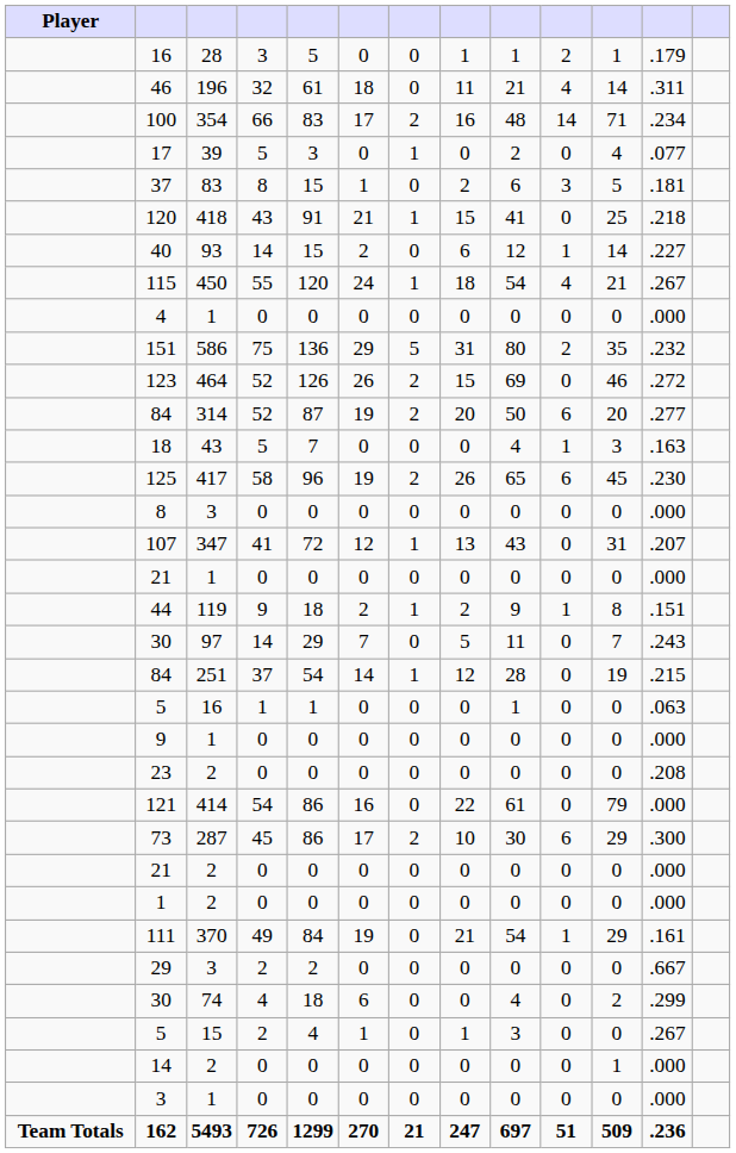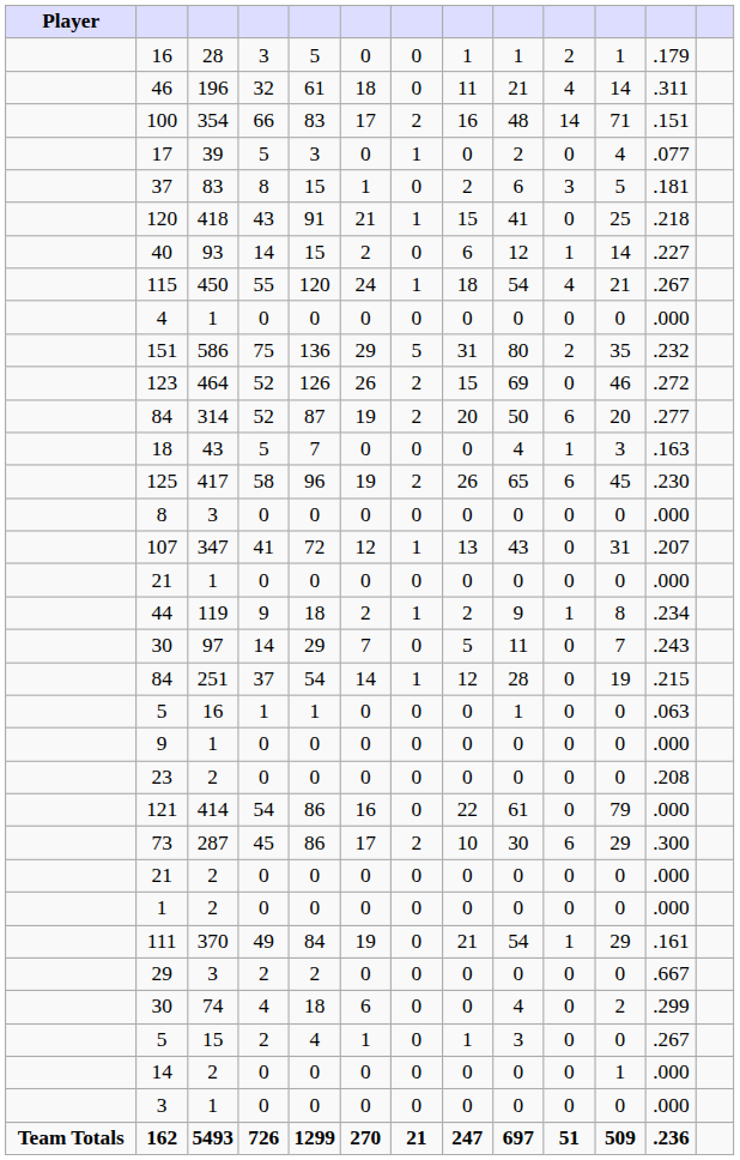 <table class="wikitable sortable">
 <tr>
 <th style="background:#ddf; width:18%;">Player</th>
 <th style="background:#ddf; width:7%;"></th>
 <th style="background:#ddf; width:7%;"></th>
 <th style="background:#ddf; width:7%;"></th>
 <th style="background:#ddf; width:7%;"></th>
 <th style="background:#ddf; width:7%;"></th>
 <th style="background:#ddf; width:7%;"></th>
 <th style="background:#ddf; width:7%;"></th>
 <th style="background:#ddf; width:7%;"></th>
 <th style="background:#ddf; width:7%;"></th>
 <th style="background:#ddf; width:7%;"></th>
 <th style="background:#ddf; width:7%;"></th>
 <th style="background:#ddf; width:7%;"></th>
 </tr>
 <tr style="text-align:center;">
 <td></td>
 <td>16</td>
 <td>28</td>
 <td>3</td>
 <td>5</td>
 <td>0</td>
 <td>0</td>
 <td>1</td>
 <td>1</td>
 <td>2</td>
 <td>1</td>
 <td>.179</td>
 <td></td>
 </tr>
 <tr style="text-align:center;">
 <td></td>
 <td>46</td>
 <td>196</td>
 <td>32</td>
 <td>61</td>
 <td>18</td>
 <td>0</td>
 <td>11</td>
 <td>21</td>
 <td>4</td>
 <td>14</td>
 <td>.311</td>
 <td></td>
 </tr>
 <tr style="text-align:center;">
 <td></td>
 <td>100</td>
 <td>354</td>
 <td>66</td>
 <td>83</td>
 <td>17</td>
 <td>2</td>
 <td>16</td>
 <td>48</td>
 <td>14</td>
 <td>71</td>
-<td>.234</td>
+<td>.151</td>
 <td></td>
 </tr>
 <tr style="text-align:center;">
 <td></td>
 <td>17</td>
 <td>39</td>
 <td>5</td>
 <td>3</td>
 <td>0</td>
 <td>1</td>
 <td>0</td>
 <td>2</td>
 <td>0</td>
 <td>4</td>
 <td>.077</td>
 <td></td>
 </tr>
 <tr style="text-align:center;">
 <td></td>
 <td>37</td>
 <td>83</td>
 <td>8</td>
 <td>15</td>
 <td>1</td>
 <td>0</td>
 <td>2</td>
 <td>6</td>
 <td>3</td>
 <td>5</td>
 <td>.181</td>
 <td></td>
 </tr>
 <tr style="text-align:center;">
 <td></td>
 <td>120</td>
 <td>418</td>
 <td>43</td>
 <td>91</td>
 <td>21</td>
 <td>1</td>
 <td>15</td>
 <td>41</td>
 <td>0</td>
 <td>25</td>
 <td>.218</td>
 <td></td>
 </tr>
 <tr style="text-align:center;">
 <td></td>
 <td>40</td>
 <td>93</td>
 <td>14</td>
 <td>15</td>
 <td>2</td>
 <td>0</td>
 <td>6</td>
 <td>12</td>
 <td>1</td>
 <td>14</td>
 <td>.227</td>
 <td></td>
 </tr>
 <tr style="text-align:center;">
 <td></td>
 <td>115</td>
 <td>450</td>
 <td>55</td>
 <td>120</td>
 <td>24</td>
 <td>1</td>
 <td>18</td>
 <td>54</td>
 <td>4</td>
 <td>21</td>
 <td>.267</td>
 <td></td>
 </tr>
 <tr style="text-align:center;">
 <td></td>
 <td>4</td>
 <td>1</td>
 <td>0</td>
 <td>0</td>
 <td>0</td>
 <td>0</td>
 <td>0</td>
 <td>0</td>
 <td>0</td>
 <td>0</td>
 <td>.000</td>
 <td></td>
 </tr>
 <tr style="text-align:center;">
 <td></td>
 <td>151</td>
 <td>586</td>
 <td>75</td>
 <td>136</td>
 <td>29</td>
 <td>5</td>
 <td>31</td>
 <td>80</td>
 <td>2</td>
 <td>35</td>
 <td>.232</td>
 <td></td>
 </tr>
 <tr style="text-align:center;">
 <td></td>
 <td>123</td>
 <td>464</td>
 <td>52</td>
 <td>126</td>
 <td>26</td>
 <td>2</td>
 <td>15</td>
 <td>69</td>
 <td>0</td>
 <td>46</td>
 <td>.272</td>
 <td></td>
 </tr>
 <tr style="text-align:center;">
 <td></td>
 <td>84</td>
 <td>314</td>
 <td>52</td>
 <td>87</td>
 <td>19</td>
 <td>2</td>
 <td>20</td>
 <td>50</td>
 <td>6</td>
 <td>20</td>
 <td>.277</td>
 <td></td>
 </tr>
 <tr style="text-align:center;">
 <td></td>
 <td>18</td>
 <td>43</td>
 <td>5</td>
 <td>7</td>
 <td>0</td>
 <td>0</td>
 <td>0</td>
 <td>4</td>
 <td>1</td>
 <td>3</td>
 <td>.163</td>
 <td></td>
 </tr>
 <tr style="text-align:center;">
 <td></td>
 <td>125</td>
 <td>417</td>
 <td>58</td>
 <td>96</td>
 <td>19</td>
 <td>2</td>
 <td>26</td>
 <td>65</td>
 <td>6</td>
 <td>45</td>
 <td>.230</td>
 <td></td>
 </tr>
 <tr style="text-align:center;">
 <td></td>
 <td>8</td>
 <td>3</td>
 <td>0</td>
 <td>0</td>
 <td>0</td>
 <td>0</td>
 <td>0</td>
 <td>0</td>
 <td>0</td>
 <td>0</td>
 <td>.000</td>
 <td></td>
 </tr>
 <tr style="text-align:center;">
 <td></td>
 <td>107</td>
 <td>347</td>
 <td>41</td>
 <td>72</td>
 <td>12</td>
 <td>1</td>
 <td>13</td>
 <td>43</td>
 <td>0</td>
 <td>31</td>
 <td>.207</td>
 <td></td>
 </tr>
 <tr style="text-align:center;">
 <td></td>
 <td>21</td>
 <td>1</td>
 <td>0</td>
 <td>0</td>
 <td>0</td>
 <td>0</td>
 <td>0</td>
 <td>0</td>
 <td>0</td>
 <td>0</td>
 <td>.000</td>
 <td></td>
 </tr>
 <tr style="text-align:center;">
 <td></td>
 <td>44</td>
 <td>119</td>
 <td>9</td>
 <td>18</td>
 <td>2</td>
 <td>1</td>
 <td>2</td>
 <td>9</td>
 <td>1</td>
 <td>8</td>
-<td>.151</td>
+<td>.234</td>
 <td></td>
 </tr>
 <tr style="text-align:center;">
 <td></td>
 <td>30</td>
 <td>97</td>
 <td>14</td>
 <td>29</td>
 <td>7</td>
 <td>0</td>
 <td>5</td>
 <td>11</td>
 <td>0</td>
 <td>7</td>
 <td>.243</td>
 <td></td>
 </tr>
 <tr style="text-align:center;">
 <td></td>
 <td>84</td>
 <td>251</td>
 <td>37</td>
 <td>54</td>
 <td>14</td>
 <td>1</td>
 <td>12</td>
 <td>28</td>
 <td>0</td>
 <td>19</td>
 <td>.215</td>
 <td></td>
 </tr>
 <tr style="text-align:center;">
 <td></td>
 <td>5</td>
 <td>16</td>
 <td>1</td>
 <td>1</td>
 <td>0</td>
 <td>0</td>
 <td>0</td>
 <td>1</td>
 <td>0</td>
 <td>0</td>
 <td>.063</td>
 <td></td>
 </tr>
 <tr style="text-align:center;">
 <td></td>
 <td>9</td>
 <td>1</td>
 <td>0</td>
 <td>0</td>
 <td>0</td>
 <td>0</td>
 <td>0</td>
 <td>0</td>
 <td>0</td>
 <td>0</td>
 <td>.000</td>
 <td></td>
 </tr>
 <tr style="text-align:center;">
 <td></td>
 <td>23</td>
 <td>2</td>
 <td>0</td>
 <td>0</td>
 <td>0</td>
 <td>0</td>
 <td>0</td>
 <td>0</td>
 <td>0</td>
 <td>0</td>
 <td>.208</td>
 <td></td>
 </tr>
 <tr style="text-align:center;">
 <td></td>
 <td>121</td>
 <td>414</td>
 <td>54</td>
 <td>86</td>
 <td>16</td>
 <td>0</td>
 <td>22</td>
 <td>61</td>
 <td>0</td>
 <td>79</td>
 <td>.000</td>
 <td></td>
 </tr>
 <tr style="text-align:center;">
 <td></td>
 <td>73</td>
 <td>287</td>
 <td>45</td>
 <td>86</td>
 <td>17</td>
 <td>2</td>
 <td>10</td>
 <td>30</td>
 <td>6</td>
 <td>29</td>
 <td>.300</td>
 <td></td>
 </tr>
 <tr style="text-align:center;">
 <td></td>
 <td>21</td>
 <td>2</td>
 <td>0</td>
 <td>0</td>
 <td>0</td>
 <td>0</td>
 <td>0</td>
 <td>0</td>
 <td>0</td>
 <td>0</td>
 <td>.000</td>
 <td></td>
 </tr>
 <tr style="text-align:center;">
 <td></td>
 <td>1</td>
 <td>2</td>
 <td>0</td>
 <td>0</td>
 <td>0</td>
 <td>0</td>
 <td>0</td>
 <td>0</td>
 <td>0</td>
 <td>0</td>
 <td>.000</td>
 <td></td>
 </tr>
 <tr style="text-align:center;">
 <td></td>
 <td>111</td>
 <td>370</td>
 <td>49</td>
 <td>84</td>
 <td>19</td>
 <td>0</td>
 <td>21</td>
 <td>54</td>
 <td>1</td>
 <td>29</td>
 <td>.161</td>
 <td></td>
 </tr>
 <tr style="text-align:center;">
 <td></td>
 <td>29</td>
 <td>3</td>
 <td>2</td>
 <td>2</td>
 <td>0</td>
 <td>0</td>
 <td>0</td>
 <td>0</td>
 <td>0</td>
 <td>0</td>
 <td>.667</td>
 <td></td>
 </tr>
 <tr style="text-align:center;">
 <td></td>
 <td>30</td>
 <td>74</td>
 <td>4</td>
 <td>18</td>
 <td>6</td>
 <td>0</td>
 <td>0</td>
 <td>4</td>
 <td>0</td>
 <td>2</td>
 <td>.299</td>
 <td></td>
 </tr>
 <tr style="text-align:center;">
 <td></td>
 <td>5</td>
 <td>15</td>
 <td>2</td>
 <td>4</td>
 <td>1</td>
 <td>0</td>
 <td>1</td>
 <td>3</td>
 <td>0</td>
 <td>0</td>
 <td>.267</td>
 <td></td>
 </tr>
 <tr style="text-align:center;">
 <td></td>
 <td>14</td>
 <td>2</td>
 <td>0</td>
 <td>0</td>
 <td>0</td>
 <td>0</td>
 <td>0</td>
 <td>0</td>
 <td>0</td>
 <td>1</td>
 <td>.000</td>
 <td></td>
 </tr>
 <tr style="text-align:center;">
 <td></td>
 <td>3</td>
 <td>1</td>
 <td>0</td>
 <td>0</td>
 <td>0</td>
 <td>0</td>
 <td>0</td>
 <td>0</td>
 <td>0</td>
 <td>0</td>
 <td>.000</td>
 <td></td>
 </tr>
 <tr style="text-align:center;">
 <td><strong>Team Totals</strong></td>
 <td><strong>162</strong></td>
 <td><strong>5493</strong></td>
 <td><strong>726</strong></td>
 <td><strong>1299</strong></td>
 <td><strong>270</strong></td>
 <td><strong>21</strong></td>
 <td><strong>247</strong></td>
 <td><strong>697</strong></td>
 <td><strong>51</strong></td>
 <td><strong>509</strong></td>
 <td><strong>.236</strong></td>
 <td></td>
 </tr>
 </table>
